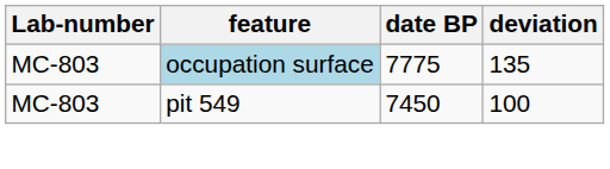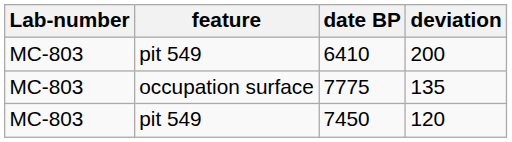 <table class="wikitable">
 <tr>
 <th>Lab-number</th>
 <th>feature</th>
 <th>date BP</th>
 <th>deviation</th>
 </tr>
 <tr>
 <td>MC-803</td>
-<td style="background: lightblue;">occupation surface</td>
+<td>pit 549</td>
+<td>6410</td>
+<td>200</td>
+</tr>
+<tr>
+<td>MC-803</td>
+<td>occupation surface</td>
 <td>7775</td>
 <td>135</td>
 </tr>
 <tr>
 <td>MC-803</td>
 <td>pit 549</td>
 <td>7450</td>
-<td>100</td>
+<td>120</td>
 </tr>
 </table>
